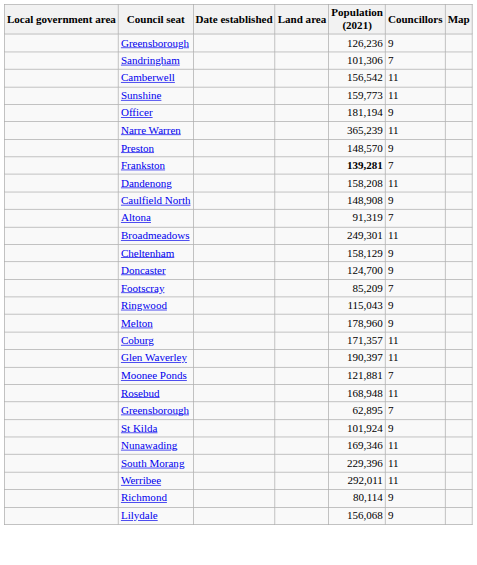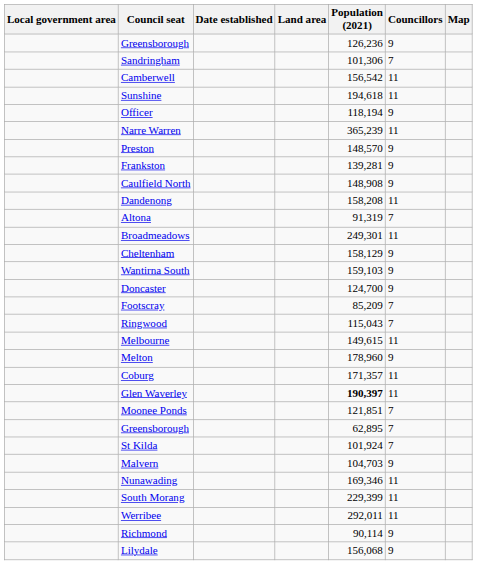 <table class="wikitable sortable">
 <tr>
 <th scope="col">Local government area</th>
 <th scope="col">Council seat</th>
 <th scope="col">Date established</th>
 <th scope="col">Land area</th>
 <th>Population<br>(2021)</th>
 <th>Councillors<br></th>
 <th class="unsortable" scope="col">Map</th>
 </tr>
 <tr>
 <td></td>
 <td><a href='#'>Greensborough</a></td>
 <td align="center"></td>
 <td></td>
 <td align="right">126,236</td>
 <td>9</td>
 <td></td>
 </tr>
 <tr>
 <td></td>
 <td><a href='#'>Sandringham</a></td>
 <td align="center"></td>
 <td></td>
 <td align="right">101,306</td>
 <td>7</td>
 <td></td>
 </tr>
 <tr>
 <td></td>
 <td><a href='#'>Camberwell</a></td>
 <td align="center"></td>
 <td></td>
 <td align="right">156,542</td>
 <td>11</td>
 <td></td>
 </tr>
 <tr>
 <td></td>
 <td><a href='#'>Sunshine</a></td>
 <td align="center"></td>
 <td></td>
-<td align="right">159,773</td>
+<td align="right">194,618</td>
 <td>11</td>
 <td></td>
 </tr>
 <tr>
 <td></td>
 <td><a href='#'>Officer</a></td>
 <td align="center"></td>
 <td></td>
-<td align="right">181,194</td>
+<td align="right">118,194</td>
 <td>9</td>
 <td></td>
 </tr>
 <tr>
 <td></td>
 <td><a href='#'>Narre Warren</a></td>
 <td align="center"></td>
 <td></td>
 <td align="right">365,239</td>
 <td>11</td>
 <td></td>
 </tr>
 <tr>
 <td></td>
 <td><a href='#'>Preston</a></td>
 <td align="center"></td>
 <td></td>
 <td align="right">148,570</td>
 <td>9</td>
 <td></td>
 </tr>
 <tr>
 <td></td>
 <td><a href='#'>Frankston</a></td>
 <td align="center"></td>
 <td></td>
-<td align="right"><strong>139,281</strong></td>
-<td>7</td>
+<td align="right">139,281</td>
+<td>9</td>
+<td></td>
+</tr>
+<tr>
+<td></td>
+<td><a href='#'>Caulfield North</a></td>
+<td align="center"></td>
+<td></td>
+<td align="right">148,908</td>
+<td>9</td>
 <td></td>
 </tr>
 <tr>
 <td></td>
 <td><a href='#'>Dandenong</a></td>
 <td align="center"></td>
 <td></td>
 <td align="right">158,208</td>
 <td>11</td>
-<td></td>
-</tr>
-<tr>
-<td></td>
-<td><a href='#'>Caulfield North</a></td>
-<td align="center"></td>
-<td></td>
-<td align="right">148,908</td>
-<td>9</td>
 <td></td>
 </tr>
 <tr>
 <td></td>
 <td><a href='#'>Altona</a></td>
 <td align="center"></td>
 <td></td>
 <td align="right">91,319</td>
 <td>7</td>
 <td></td>
 </tr>
 <tr>
 <td></td>
 <td><a href='#'>Broadmeadows</a></td>
 <td align="center"></td>
 <td></td>
 <td align="right">249,301</td>
 <td>11</td>
 <td></td>
 </tr>
 <tr>
 <td></td>
 <td><a href='#'>Cheltenham</a></td>
 <td align="center"></td>
 <td></td>
 <td align="right">158,129</td>
 <td>9</td>
 <td></td>
 </tr>
 <tr>
 <td></td>
+<td><a href='#'>Wantirna South</a></td>
+<td align="center"></td>
+<td></td>
+<td align="right">159,103</td>
+<td>9</td>
+<td></td>
+</tr>
+<tr>
+<td></td>
 <td><a href='#'>Doncaster</a></td>
 <td align="center"></td>
 <td></td>
 <td align="right">124,700</td>
 <td>9</td>
 <td></td>
 </tr>
 <tr>
 <td></td>
 <td><a href='#'>Footscray</a></td>
 <td align="center"></td>
 <td></td>
 <td align="right">85,209</td>
 <td>7</td>
 <td></td>
 </tr>
 <tr>
 <td></td>
 <td><a href='#'>Ringwood</a></td>
 <td align="center"></td>
 <td></td>
 <td align="right">115,043</td>
-<td>9</td>
+<td>7</td>
+<td></td>
+</tr>
+<tr>
+<td></td>
+<td><a href='#'>Melbourne</a></td>
+<td align="center"></td>
+<td></td>
+<td align="right">149,615</td>
+<td>11</td>
 <td></td>
 </tr>
 <tr>
 <td></td>
 <td><a href='#'>Melton</a></td>
 <td align="center"></td>
 <td></td>
 <td align="right">178,960</td>
 <td>9</td>
 <td></td>
 </tr>
 <tr>
 <td></td>
 <td><a href='#'>Coburg</a></td>
 <td align="center"></td>
 <td></td>
 <td align="right">171,357</td>
 <td>11</td>
 <td></td>
 </tr>
 <tr>
 <td></td>
 <td><a href='#'>Glen Waverley</a></td>
 <td align="center"></td>
 <td></td>
-<td align="right">190,397</td>
+<td align="right"><strong>190,397</strong></td>
 <td>11</td>
 <td></td>
 </tr>
 <tr>
 <td></td>
 <td><a href='#'>Moonee Ponds</a></td>
 <td align="center"></td>
 <td></td>
-<td align="right">121,881</td>
+<td align="right">121,851</td>
 <td>7</td>
-<td></td>
-</tr>
-<tr>
-<td></td>
-<td><a href='#'>Rosebud</a></td>
-<td align="center"></td>
-<td></td>
-<td align="right">168,948</td>
-<td>11</td>
 <td></td>
 </tr>
 <tr>
 <td></td>
 <td><a href='#'>Greensborough</a></td>
 <td align="center"></td>
 <td></td>
 <td align="right">62,895</td>
 <td>7</td>
 <td></td>
 </tr>
 <tr>
 <td></td>
 <td><a href='#'>St Kilda</a></td>
 <td align="center"></td>
 <td></td>
 <td align="right">101,924</td>
+<td>7</td>
+<td></td>
+</tr>
+<tr>
+<td></td>
+<td><a href='#'>Malvern</a></td>
+<td align="center"></td>
+<td></td>
+<td align="right">104,703</td>
 <td>9</td>
 <td></td>
 </tr>
 <tr>
 <td></td>
 <td><a href='#'>Nunawading</a></td>
 <td align="center"></td>
 <td></td>
 <td align="right">169,346</td>
 <td>11</td>
 <td></td>
 </tr>
 <tr>
 <td></td>
 <td><a href='#'>South Morang</a></td>
 <td align="center"></td>
 <td></td>
-<td align="right">229,396</td>
+<td align="right">229,399</td>
 <td>11</td>
 <td></td>
 </tr>
 <tr>
 <td></td>
 <td><a href='#'>Werribee</a></td>
 <td align="center"></td>
 <td></td>
 <td align="right">292,011</td>
 <td>11</td>
 <td></td>
 </tr>
 <tr>
 <td></td>
 <td><a href='#'>Richmond</a></td>
 <td align="center"></td>
 <td></td>
-<td align="right">80,114</td>
+<td align="right">90,114</td>
 <td>9</td>
 <td></td>
 </tr>
 <tr>
 <td></td>
 <td><a href='#'>Lilydale</a></td>
 <td align="center"></td>
 <td></td>
 <td align="right">156,068</td>
 <td>9</td>
 <td></td>
 </tr>
 </table>
